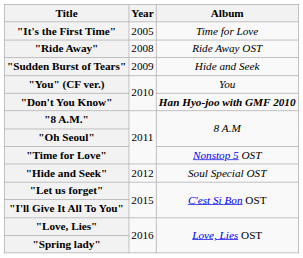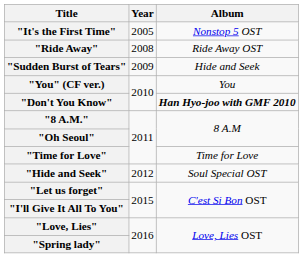 <table class="wikitable plainrowheaders" style="text-align:center">
 <tr>
 <th scope="col">Title</th>
 <th scope="col">Year</th>
 <th>Album</th>
 </tr>
 <tr>
 <th scope="row">"It's the First Time" </th>
 <td>2005</td>
-<td><em>Time for Love</em> </td>
+<td><em><a href='#'>Nonstop 5</a> OST</em></td>
 </tr>
 <tr>
 <th scope="row">"Ride Away" </th>
 <td>2008</td>
 <td><em>Ride Away OST</em></td>
 </tr>
 <tr>
 <th scope="row">"Sudden Burst of Tears" <br></th>
 <td>2009</td>
 <td><em>Hide and Seek</em></td>
 </tr>
 <tr>
 <th scope="row">"You" (CF ver.)<br></th>
 <td rowspan="2">2010</td>
 <td><em>You</em></td>
 </tr>
 <tr>
 <th scope="row">"Don't You Know" <br></th>
 <td><strong><em>Han Hyo-joo with GMF 2010</em></strong></td>
 </tr>
 <tr>
 <th scope="row">"8 A.M." <br></th>
 <td rowspan="3">2011</td>
 <td rowspan="2"><em>8 A.M</em></td>
 </tr>
 <tr>
 <th scope="row">"Oh Seoul" <br> </th>
 </tr>
 <tr>
 <th scope="row">"Time for Love"  <br> </th>
-<td><em><a href='#'>Nonstop 5</a> OST</em></td>
+<td><em>Time for Love</em> </td>
 </tr>
 <tr>
 <th scope="row">"Hide and Seek" <br></th>
 <td>2012</td>
 <td><em>Soul Special OST</em></td>
 </tr>
 <tr>
 <th scope="row">"Let us forget" </th>
 <td rowspan="2">2015</td>
 <td rowspan="2"><em><a href='#'>C'est Si Bon</a></em> OST</td>
 </tr>
 <tr>
 <th scope="row">"I'll Give It All To You" <br></th>
 </tr>
 <tr>
 <th scope="row">"Love, Lies" </th>
 <td rowspan="2">2016</td>
 <td rowspan="2"><em><a href='#'>Love, Lies</a></em> OST </td>
 </tr>
 <tr>
 <th scope="row">"Spring lady" <br></th>
 </tr>
 </table>
